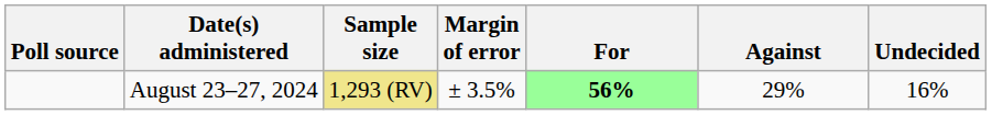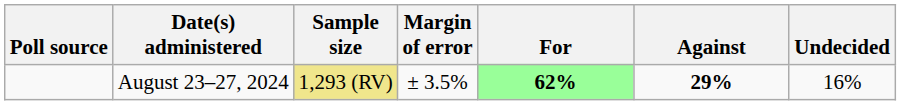 <table class="wikitable" style="font-size:90%;text-align:center;">
 <tr valign=bottom>
 <th>Poll source</th>
 <th>Date(s)<br>administered</th>
 <th>Sample<br>size</th>
 <th>Margin<br>of error</th>
 <th style="width:100px;">For</th>
 <th style="width:100px;">Against</th>
 <th>Undecided</th>
 </tr>
 <tr>
 <td></td>
 <td>August 23–27, 2024</td>
 <td style="background: khaki;">1,293 (RV)</td>
 <td>± 3.5%</td>
-<td style="background: rgb(153, 255, 153);"><strong>56%</strong></td>
-<td>29%</td>
+<td style="background: rgb(153, 255, 153);"><strong>62%</strong></td>
+<td><strong>29%</strong></td>
 <td>16%</td>
 </tr>
 </table>
